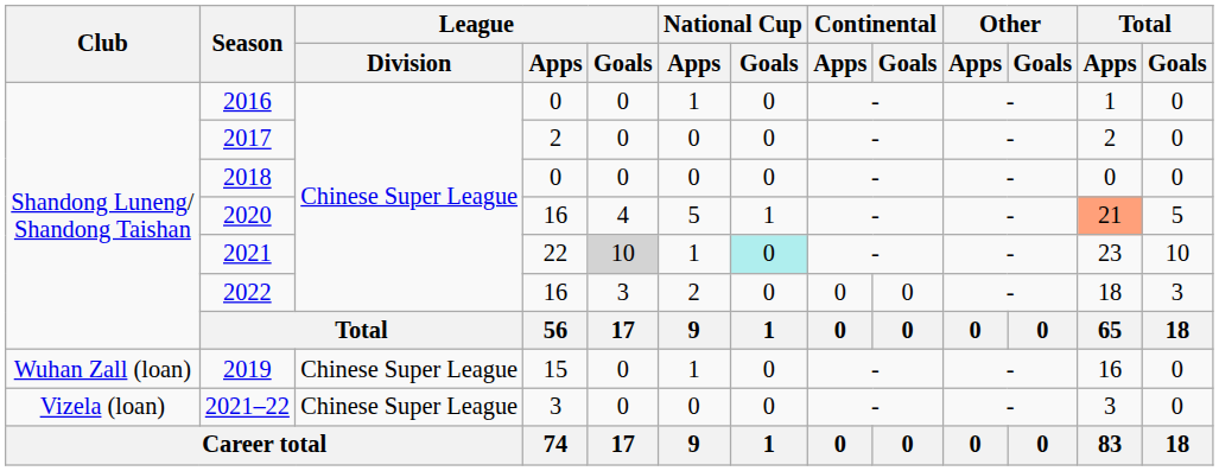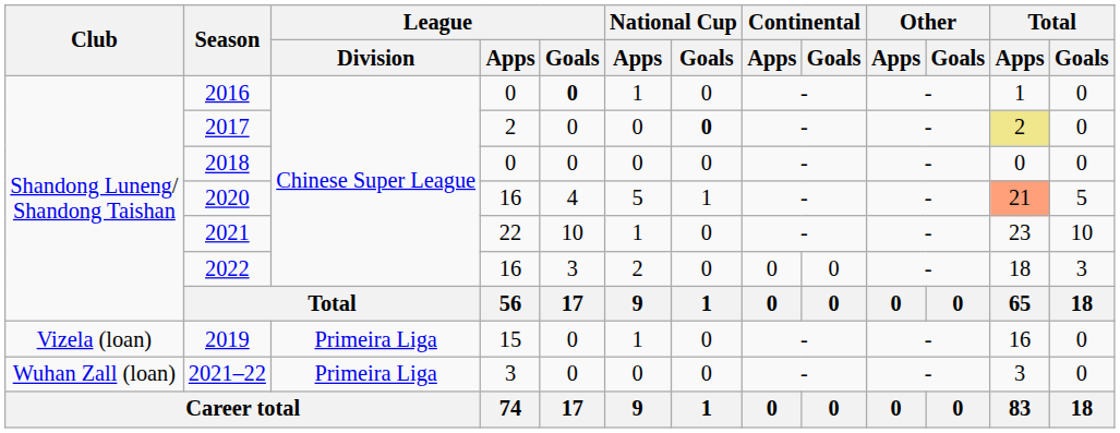 <table class="wikitable" style="text-align: center">
 <tr>
 <th rowspan="2">Club</th>
 <th rowspan="2">Season</th>
 <th colspan="3">League</th>
 <th colspan="2">National Cup</th>
 <th colspan="2">Continental</th>
 <th colspan="2">Other</th>
 <th colspan="2">Total</th>
 </tr>
 <tr>
 <th>Division</th>
 <th>Apps</th>
 <th>Goals</th>
 <th>Apps</th>
 <th>Goals</th>
 <th>Apps</th>
 <th>Goals</th>
 <th>Apps</th>
 <th>Goals</th>
 <th>Apps</th>
 <th>Goals</th>
 </tr>
 <tr>
 <td rowspan=7><a href='#'>Shandong Luneng</a>/<br><a href='#'>Shandong Taishan</a></td>
 <td><a href='#'>2016</a></td>
 <td rowspan=6><a href='#'>Chinese Super League</a></td>
 <td>0</td>
-<td>0</td>
+<td><strong>0</strong></td>
 <td>1</td>
 <td>0</td>
 <td colspan="2">-</td>
 <td colspan="2">-</td>
 <td>1</td>
 <td>0</td>
 </tr>
 <tr>
 <td><a href='#'>2017</a></td>
 <td>2</td>
 <td>0</td>
 <td>0</td>
-<td>0</td>
+<td><strong>0</strong></td>
 <td colspan="2">-</td>
 <td colspan="2">-</td>
-<td>2</td>
+<td style="background: khaki;">2</td>
 <td>0</td>
 </tr>
 <tr>
 <td><a href='#'>2018</a></td>
 <td>0</td>
 <td>0</td>
 <td>0</td>
 <td>0</td>
 <td colspan="2">-</td>
 <td colspan="2">-</td>
 <td>0</td>
 <td>0</td>
 </tr>
 <tr>
 <td><a href='#'>2020</a></td>
 <td>16</td>
 <td>4</td>
 <td>5</td>
 <td>1</td>
 <td colspan="2">-</td>
 <td colspan="2">-</td>
 <td style="background: lightsalmon;">21</td>
 <td>5</td>
 </tr>
 <tr>
 <td><a href='#'>2021</a></td>
 <td>22</td>
-<td style="background: lightgrey;">10</td>
+<td>10</td>
 <td>1</td>
-<td style="background: paleturquoise;">0</td>
+<td>0</td>
 <td colspan="2">-</td>
 <td colspan="2">-</td>
 <td>23</td>
 <td>10</td>
 </tr>
 <tr>
 <td><a href='#'>2022</a></td>
 <td>16</td>
 <td>3</td>
 <td>2</td>
 <td>0</td>
 <td>0</td>
 <td>0</td>
 <td colspan="2">-</td>
 <td>18</td>
 <td>3</td>
 </tr>
 <tr>
 <th colspan="2"><strong>Total</strong></th>
 <th>56</th>
 <th>17</th>
 <th>9</th>
 <th>1</th>
 <th>0</th>
 <th>0</th>
 <th>0</th>
 <th>0</th>
 <th>65</th>
 <th>18</th>
 </tr>
 <tr>
-<td><a href='#'>Wuhan Zall</a> (loan)</td>
+<td><a href='#'>Vizela</a> (loan)</td>
 <td><a href='#'>2019</a></td>
-<td>Chinese Super League</td>
+<td><a href='#'>Primeira Liga</a></td>
 <td>15</td>
 <td>0</td>
 <td>1</td>
 <td>0</td>
 <td colspan="2">-</td>
 <td colspan="2">-</td>
 <td>16</td>
 <td>0</td>
 </tr>
 <tr>
-<td><a href='#'>Vizela</a> (loan)</td>
+<td><a href='#'>Wuhan Zall</a> (loan)</td>
 <td><a href='#'>2021–22</a></td>
-<td>Chinese Super League</td>
+<td><a href='#'>Primeira Liga</a></td>
 <td>3</td>
 <td>0</td>
 <td>0</td>
 <td>0</td>
 <td colspan="2">-</td>
 <td colspan="2">-</td>
 <td>3</td>
 <td>0</td>
 </tr>
 <tr>
 <th colspan=3>Career total</th>
 <th>74</th>
 <th>17</th>
 <th>9</th>
 <th>1</th>
 <th>0</th>
 <th>0</th>
 <th>0</th>
 <th>0</th>
 <th>83</th>
 <th>18</th>
 </tr>
 </table>
